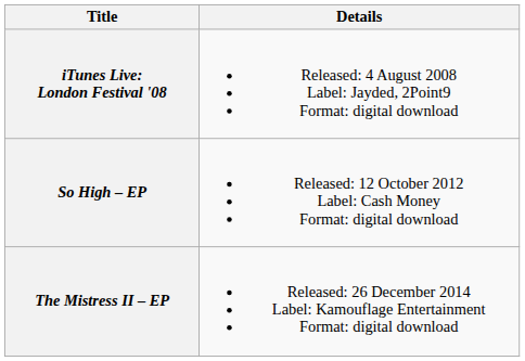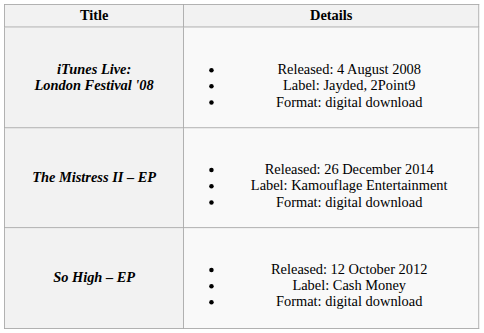 <table class="wikitable plainrowheaders" style="text-align:center;">
 <tr>
 <th scope="col" style="width:12em;">Title</th>
 <th scope="col" style="width:20em;">Details</th>
 </tr>
 <tr>
 <th scope="row"><em>iTunes Live:<br>London Festival '08</em></th>
 <td><br><ul><li>Released: 4 August 2008</li><li>Label: Jayded, 2Point9</li><li>Format: digital download</li></ul></td>
 </tr>
 <tr>
+<th scope="row"><em>The Mistress II – EP</em></th>
+<td><br><ul><li>Released: 26 December 2014</li><li>Label: Kamouflage Entertainment</li><li>Format: digital download</li></ul></td>
+</tr>
+<tr>
 <th scope="row"><em>So High – EP</em></th>
 <td><br><ul><li>Released: 12 October 2012 </li><li>Label: Cash Money</li><li>Format: digital download</li></ul></td>
 </tr>
-<tr>
-<th scope="row"><em>The Mistress II – EP</em></th>
-<td><br><ul><li>Released: 26 December 2014</li><li>Label: Kamouflage Entertainment</li><li>Format: digital download</li></ul></td>
-</tr>
 </table>
